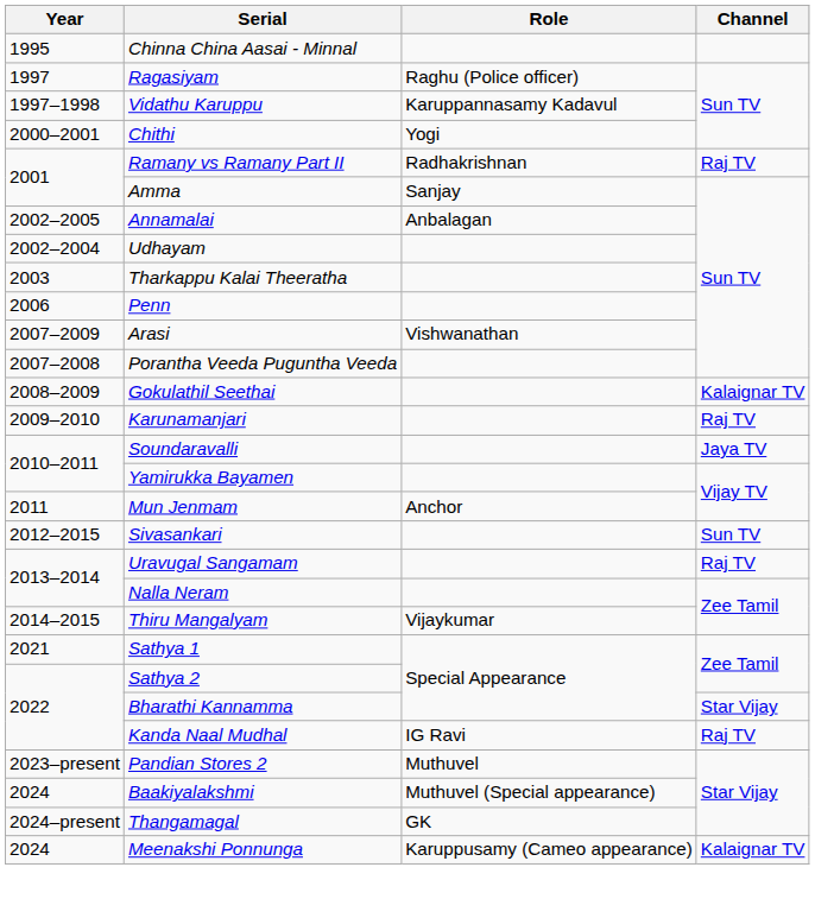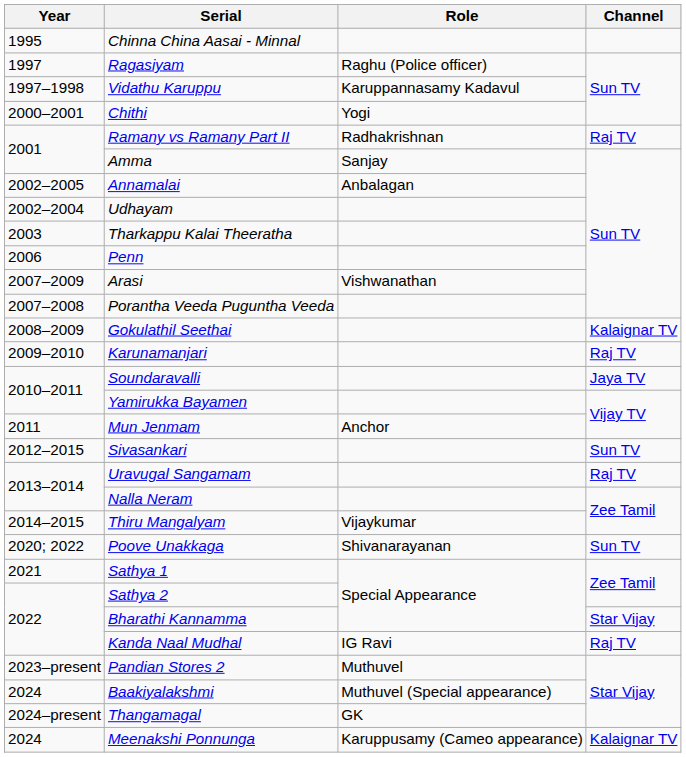 <table class="wikitable">
 <tr style="background:#ccc; text-align:center;">
 <th>Year</th>
 <th>Serial</th>
 <th>Role</th>
 <th>Channel</th>
 </tr>
 <tr>
 <td>1995</td>
 <td><em>Chinna China Aasai - Minnal</em></td>
 <td></td>
 <td></td>
 </tr>
 <tr>
 <td>1997</td>
 <td><em><a href='#'>Ragasiyam</a></em></td>
 <td>Raghu (Police officer)</td>
 <td rowspan="3"><a href='#'>Sun TV</a></td>
 </tr>
 <tr>
 <td>1997–1998</td>
 <td><em><a href='#'>Vidathu Karuppu</a></em></td>
 <td>Karuppannasamy Kadavul</td>
 </tr>
 <tr>
 <td>2000–2001</td>
 <td><em><a href='#'>Chithi</a></em></td>
 <td>Yogi</td>
 </tr>
 <tr>
 <td rowspan="2">2001</td>
 <td><em><a href='#'>Ramany vs Ramany Part II</a></em></td>
 <td>Radhakrishnan</td>
 <td><a href='#'>Raj TV</a></td>
 </tr>
 <tr>
 <td><em>Amma</em></td>
 <td>Sanjay</td>
 <td rowspan="7"><a href='#'>Sun TV</a></td>
 </tr>
 <tr>
 <td>2002–2005</td>
 <td><em><a href='#'>Annamalai</a></em></td>
 <td>Anbalagan</td>
 </tr>
 <tr>
 <td>2002–2004</td>
 <td><em>Udhayam</em></td>
 <td></td>
 </tr>
 <tr>
 <td>2003</td>
 <td><em>Tharkappu Kalai Theeratha</em></td>
 <td></td>
 </tr>
 <tr>
 <td>2006</td>
 <td><em><a href='#'>Penn</a></em></td>
 <td></td>
 </tr>
 <tr>
 <td>2007–2009</td>
 <td><em>Arasi</em></td>
 <td>Vishwanathan</td>
 </tr>
 <tr>
 <td>2007–2008</td>
 <td><em>Porantha Veeda Puguntha Veeda</em></td>
 <td></td>
 </tr>
 <tr>
 <td>2008–2009</td>
 <td><em><a href='#'>Gokulathil Seethai</a></em></td>
 <td></td>
 <td><a href='#'>Kalaignar TV</a></td>
 </tr>
 <tr>
 <td>2009–2010</td>
 <td><em><a href='#'>Karunamanjari</a></em></td>
 <td></td>
 <td><a href='#'>Raj TV</a></td>
 </tr>
 <tr>
 <td rowspan="2">2010–2011</td>
 <td><em><a href='#'>Soundaravalli</a></em></td>
 <td></td>
 <td><a href='#'>Jaya TV</a></td>
 </tr>
 <tr>
 <td><em><a href='#'>Yamirukka Bayamen</a></em></td>
 <td></td>
 <td rowspan="2"><a href='#'>Vijay TV</a></td>
 </tr>
 <tr>
 <td>2011</td>
 <td><em><a href='#'>Mun Jenmam</a></em></td>
 <td>Anchor</td>
 </tr>
 <tr>
 <td>2012–2015</td>
 <td><em><a href='#'>Sivasankari</a></em></td>
 <td></td>
 <td><a href='#'>Sun TV</a></td>
 </tr>
 <tr>
 <td rowspan="2">2013–2014</td>
 <td><em><a href='#'>Uravugal Sangamam</a></em></td>
 <td></td>
 <td><a href='#'>Raj TV</a></td>
 </tr>
 <tr>
 <td><em><a href='#'>Nalla Neram</a></em></td>
 <td></td>
 <td rowspan="2"><a href='#'>Zee Tamil</a></td>
 </tr>
 <tr>
 <td>2014–2015</td>
 <td><em><a href='#'>Thiru Mangalyam</a></em></td>
 <td>Vijaykumar</td>
 </tr>
 <tr>
+<td>2020; 2022</td>
+<td><em><a href='#'>Poove Unakkaga</a></em></td>
+<td>Shivanarayanan</td>
+<td><a href='#'>Sun TV</a></td>
+</tr>
+<tr>
 <td>2021</td>
 <td><em><a href='#'>Sathya 1</a></em></td>
 <td rowspan="3">Special Appearance</td>
 <td rowspan="2"><a href='#'>Zee Tamil</a></td>
 </tr>
 <tr>
 <td rowspan="3">2022</td>
 <td><em><a href='#'>Sathya 2</a></em></td>
 </tr>
 <tr>
 <td><em><a href='#'>Bharathi Kannamma</a></em></td>
 <td><a href='#'>Star Vijay</a></td>
 </tr>
 <tr>
 <td><em><a href='#'>Kanda Naal Mudhal</a></em></td>
 <td>IG Ravi</td>
 <td><a href='#'>Raj TV</a></td>
 </tr>
 <tr>
 <td>2023–present</td>
 <td><em><a href='#'>Pandian Stores 2</a></em></td>
 <td>Muthuvel</td>
 <td rowspan="3"><a href='#'>Star Vijay</a></td>
 </tr>
 <tr>
 <td>2024</td>
 <td><em><a href='#'>Baakiyalakshmi</a></em></td>
 <td>Muthuvel (Special appearance)</td>
 </tr>
 <tr>
 <td>2024–present</td>
 <td><em><a href='#'>Thangamagal</a></em></td>
 <td>GK</td>
 </tr>
 <tr>
 <td>2024</td>
 <td><em><a href='#'>Meenakshi Ponnunga</a></em></td>
 <td>Karuppusamy (Cameo appearance)</td>
 <td><a href='#'>Kalaignar TV</a></td>
 </tr>
 </table>
